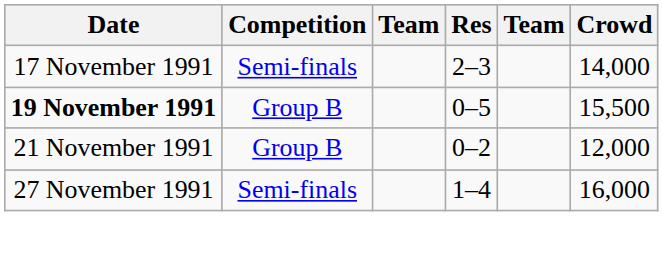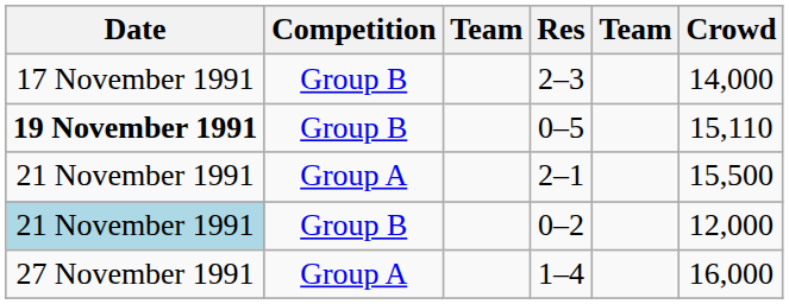 <table class="wikitable">
 <tr>
 <th>Date</th>
 <th>Competition</th>
 <th>Team</th>
 <th>Res</th>
 <th>Team</th>
 <th>Crowd</th>
 </tr>
 <tr align=center>
 <td>17 November 1991</td>
-<td><a href='#'>Semi-finals</a></td>
+<td><a href='#'>Group B</a></td>
 <td></td>
 <td>2–3</td>
 <td><strong></strong></td>
 <td>14,000</td>
 </tr>
 <tr align=center>
 <td><strong>19 November 1991</strong></td>
 <td><a href='#'>Group B</a></td>
 <td></td>
 <td>0–5</td>
 <td><strong></strong></td>
+<td>15,110</td>
+</tr>
+<tr align=center>
+<td>21 November 1991</td>
+<td><a href='#'>Group A</a></td>
+<td><strong></strong></td>
+<td>2–1</td>
+<td></td>
 <td>15,500</td>
 </tr>
 <tr align=center>
-<td>21 November 1991</td>
+<td style="background: lightblue;">21 November 1991</td>
 <td><a href='#'>Group B</a></td>
 <td></td>
 <td>0–2</td>
 <td><strong></strong></td>
 <td>12,000</td>
 </tr>
 <tr align=center>
 <td>27 November 1991</td>
-<td><a href='#'>Semi-finals</a></td>
+<td><a href='#'>Group A</a></td>
 <td></td>
 <td>1–4</td>
 <td><strong></strong></td>
 <td>16,000</td>
 </tr>
 </table>
